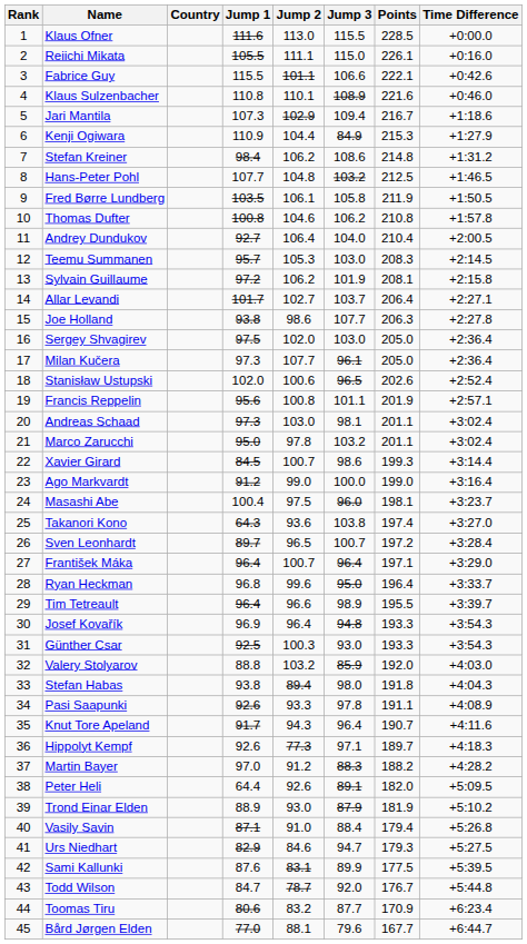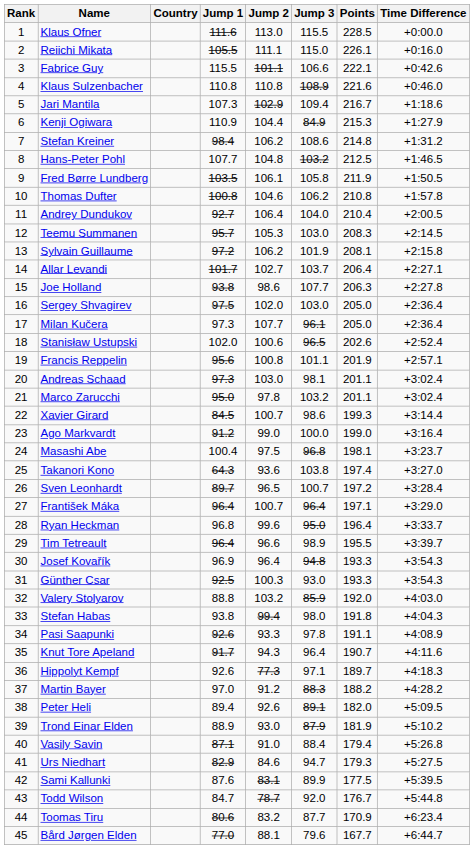 <table class="wikitable sortable" style="text-align:center">
 <tr>
 <th>Rank</th>
 <th>Name</th>
 <th>Country</th>
 <th>Jump 1</th>
 <th>Jump 2</th>
 <th>Jump 3</th>
 <th>Points</th>
 <th>Time Difference</th>
 </tr>
 <tr>
 <td>1</td>
 <td align=left><a href='#'>Klaus Ofner</a></td>
 <td align=left></td>
 <td><s>111.6</s></td>
 <td>113.0</td>
 <td>115.5</td>
 <td>228.5</td>
 <td>+0:00.0</td>
 </tr>
 <tr>
 <td>2</td>
 <td align=left><a href='#'>Reiichi Mikata</a></td>
 <td align=left></td>
 <td><s>105.5</s></td>
 <td>111.1</td>
 <td>115.0</td>
 <td>226.1</td>
 <td>+0:16.0</td>
 </tr>
 <tr>
 <td>3</td>
 <td align=left><a href='#'>Fabrice Guy</a></td>
 <td align=left></td>
 <td>115.5</td>
 <td><s>101.1</s></td>
 <td>106.6</td>
 <td>222.1</td>
 <td>+0:42.6</td>
 </tr>
 <tr>
 <td>4</td>
 <td align=left><a href='#'>Klaus Sulzenbacher</a></td>
 <td align=left></td>
 <td>110.8</td>
-<td>110.1</td>
+<td>110.8</td>
 <td><s>108.9</s></td>
 <td>221.6</td>
 <td>+0:46.0</td>
 </tr>
 <tr>
 <td>5</td>
 <td align=left><a href='#'>Jari Mantila</a></td>
 <td align=left></td>
 <td>107.3</td>
 <td><s>102.9</s></td>
 <td>109.4</td>
 <td>216.7</td>
 <td>+1:18.6</td>
 </tr>
 <tr>
 <td>6</td>
 <td align=left><a href='#'>Kenji Ogiwara</a></td>
 <td align=left></td>
 <td>110.9</td>
 <td>104.4</td>
 <td><s>84.9</s></td>
 <td>215.3</td>
 <td>+1:27.9</td>
 </tr>
 <tr>
 <td>7</td>
 <td align=left><a href='#'>Stefan Kreiner</a></td>
 <td align=left></td>
 <td><s>98.4</s></td>
 <td>106.2</td>
 <td>108.6</td>
 <td>214.8</td>
 <td>+1:31.2</td>
 </tr>
 <tr>
 <td>8</td>
 <td align=left><a href='#'>Hans-Peter Pohl</a></td>
 <td align=left></td>
 <td>107.7</td>
 <td>104.8</td>
 <td><s>103.2</s></td>
 <td>212.5</td>
 <td>+1:46.5</td>
 </tr>
 <tr>
 <td>9</td>
 <td align=left><a href='#'>Fred Børre Lundberg</a></td>
 <td align=left></td>
 <td><s>103.5</s></td>
 <td>106.1</td>
 <td>105.8</td>
 <td>211.9</td>
 <td>+1:50.5</td>
 </tr>
 <tr>
 <td>10</td>
 <td align=left><a href='#'>Thomas Dufter</a></td>
 <td align=left></td>
 <td><s>100.8</s></td>
 <td>104.6</td>
 <td>106.2</td>
 <td>210.8</td>
 <td>+1:57.8</td>
 </tr>
 <tr>
 <td>11</td>
 <td align=left><a href='#'>Andrey Dundukov</a></td>
 <td align=left></td>
 <td><s>92.7</s></td>
 <td>106.4</td>
 <td>104.0</td>
 <td>210.4</td>
 <td>+2:00.5</td>
 </tr>
 <tr>
 <td>12</td>
 <td align=left><a href='#'>Teemu Summanen</a></td>
 <td align=left></td>
 <td><s>95.7</s></td>
 <td>105.3</td>
 <td>103.0</td>
 <td>208.3</td>
 <td>+2:14.5</td>
 </tr>
 <tr>
 <td>13</td>
 <td align=left><a href='#'>Sylvain Guillaume</a></td>
 <td align=left></td>
 <td><s>97.2</s></td>
 <td>106.2</td>
 <td>101.9</td>
 <td>208.1</td>
 <td>+2:15.8</td>
 </tr>
 <tr>
 <td>14</td>
 <td align=left><a href='#'>Allar Levandi</a></td>
 <td align=left></td>
 <td><s>101.7</s></td>
 <td>102.7</td>
 <td>103.7</td>
 <td>206.4</td>
 <td>+2:27.1</td>
 </tr>
 <tr>
 <td>15</td>
 <td align=left><a href='#'>Joe Holland</a></td>
 <td align=left></td>
 <td><s>93.8</s></td>
 <td>98.6</td>
 <td>107.7</td>
 <td>206.3</td>
 <td>+2:27.8</td>
 </tr>
 <tr>
 <td>16</td>
 <td align=left><a href='#'>Sergey Shvagirev</a></td>
 <td align=left></td>
 <td><s>97.5</s></td>
 <td>102.0</td>
 <td>103.0</td>
 <td>205.0</td>
 <td>+2:36.4</td>
 </tr>
 <tr>
 <td>17</td>
 <td align=left><a href='#'>Milan Kučera</a></td>
 <td align=left></td>
 <td>97.3</td>
 <td>107.7</td>
 <td><s>96.1</s></td>
 <td>205.0</td>
 <td>+2:36.4</td>
 </tr>
 <tr>
 <td>18</td>
 <td align=left><a href='#'>Stanisław Ustupski</a></td>
 <td align=left></td>
 <td>102.0</td>
 <td>100.6</td>
 <td><s>96.5</s></td>
 <td>202.6</td>
 <td>+2:52.4</td>
 </tr>
 <tr>
 <td>19</td>
 <td align=left><a href='#'>Francis Reppelin</a></td>
 <td align=left></td>
 <td><s>95.6</s></td>
 <td>100.8</td>
 <td>101.1</td>
 <td>201.9</td>
 <td>+2:57.1</td>
 </tr>
 <tr>
 <td>20</td>
 <td align=left><a href='#'>Andreas Schaad</a></td>
 <td align=left></td>
 <td><s>97.3</s></td>
 <td>103.0</td>
 <td>98.1</td>
 <td>201.1</td>
 <td>+3:02.4</td>
 </tr>
 <tr>
 <td>21</td>
 <td align=left><a href='#'>Marco Zarucchi</a></td>
 <td align=left></td>
 <td><s>95.0</s></td>
 <td>97.8</td>
 <td>103.2</td>
 <td>201.1</td>
 <td>+3:02.4</td>
 </tr>
 <tr>
 <td>22</td>
 <td align=left><a href='#'>Xavier Girard</a></td>
 <td align=left></td>
 <td><s>84.5</s></td>
 <td>100.7</td>
 <td>98.6</td>
 <td>199.3</td>
 <td>+3:14.4</td>
 </tr>
 <tr>
 <td>23</td>
 <td align=left><a href='#'>Ago Markvardt</a></td>
 <td align=left></td>
 <td><s>91.2</s></td>
 <td>99.0</td>
 <td>100.0</td>
 <td>199.0</td>
 <td>+3:16.4</td>
 </tr>
 <tr>
 <td>24</td>
 <td align=left><a href='#'>Masashi Abe</a></td>
 <td align=left></td>
 <td>100.4</td>
 <td>97.5</td>
-<td><s>96.0</s></td>
+<td><s>96.8</s></td>
 <td>198.1</td>
 <td>+3:23.7</td>
 </tr>
 <tr>
 <td>25</td>
 <td align=left><a href='#'>Takanori Kono</a></td>
 <td align=left></td>
 <td><s>64.3</s></td>
 <td>93.6</td>
 <td>103.8</td>
 <td>197.4</td>
 <td>+3:27.0</td>
 </tr>
 <tr>
 <td>26</td>
 <td align=left><a href='#'>Sven Leonhardt</a></td>
 <td align=left></td>
 <td><s>89.7</s></td>
 <td>96.5</td>
 <td>100.7</td>
 <td>197.2</td>
 <td>+3:28.4</td>
 </tr>
 <tr>
 <td>27</td>
 <td align=left><a href='#'>František Máka</a></td>
 <td align=left></td>
 <td><s>96.4</s></td>
 <td>100.7</td>
 <td><s>96.4</s></td>
 <td>197.1</td>
 <td>+3:29.0</td>
 </tr>
 <tr>
 <td>28</td>
 <td align=left><a href='#'>Ryan Heckman</a></td>
 <td align=left></td>
 <td>96.8</td>
 <td>99.6</td>
 <td><s>95.0</s></td>
 <td>196.4</td>
 <td>+3:33.7</td>
 </tr>
 <tr>
 <td>29</td>
 <td align=left><a href='#'>Tim Tetreault</a></td>
 <td align=left></td>
 <td><s>96.4</s></td>
 <td>96.6</td>
 <td>98.9</td>
 <td>195.5</td>
 <td>+3:39.7</td>
 </tr>
 <tr>
 <td>30</td>
 <td align=left><a href='#'>Josef Kovařík</a></td>
 <td align=left></td>
 <td>96.9</td>
 <td>96.4</td>
 <td><s>94.8</s></td>
 <td>193.3</td>
 <td>+3:54.3</td>
 </tr>
 <tr>
 <td>31</td>
 <td align=left><a href='#'>Günther Csar</a></td>
 <td align=left></td>
 <td><s>92.5</s></td>
 <td>100.3</td>
 <td>93.0</td>
 <td>193.3</td>
 <td>+3:54.3</td>
 </tr>
 <tr>
 <td>32</td>
 <td align=left><a href='#'>Valery Stolyarov</a></td>
 <td align=left></td>
 <td>88.8</td>
 <td>103.2</td>
 <td><s>85.9</s></td>
 <td>192.0</td>
 <td>+4:03.0</td>
 </tr>
 <tr>
 <td>33</td>
 <td align=left><a href='#'>Stefan Habas</a></td>
 <td align=left></td>
 <td>93.8</td>
-<td><s>89.4</s></td>
+<td><s>99.4</s></td>
 <td>98.0</td>
 <td>191.8</td>
 <td>+4:04.3</td>
 </tr>
 <tr>
 <td>34</td>
 <td align=left><a href='#'>Pasi Saapunki</a></td>
 <td align=left></td>
 <td><s>92.6</s></td>
 <td>93.3</td>
 <td>97.8</td>
 <td>191.1</td>
 <td>+4:08.9</td>
 </tr>
 <tr>
 <td>35</td>
 <td align=left><a href='#'>Knut Tore Apeland</a></td>
 <td align=left></td>
 <td><s>91.7</s></td>
 <td>94.3</td>
 <td>96.4</td>
 <td>190.7</td>
 <td>+4:11.6</td>
 </tr>
 <tr>
 <td>36</td>
 <td align=left><a href='#'>Hippolyt Kempf</a></td>
 <td align=left></td>
 <td>92.6</td>
 <td><s>77.3</s></td>
 <td>97.1</td>
 <td>189.7</td>
 <td>+4:18.3</td>
 </tr>
 <tr>
 <td>37</td>
 <td align=left><a href='#'>Martin Bayer</a></td>
 <td align=left></td>
 <td>97.0</td>
 <td>91.2</td>
 <td><s>88.3</s></td>
 <td>188.2</td>
 <td>+4:28.2</td>
 </tr>
 <tr>
 <td>38</td>
 <td align=left><a href='#'>Peter Heli</a></td>
 <td align=left></td>
-<td>64.4</td>
+<td>89.4</td>
 <td>92.6</td>
 <td><s>89.1</s></td>
 <td>182.0</td>
 <td>+5:09.5</td>
 </tr>
 <tr>
 <td>39</td>
 <td align=left><a href='#'>Trond Einar Elden</a></td>
 <td align=left></td>
 <td>88.9</td>
 <td>93.0</td>
 <td><s>87.9</s></td>
 <td>181.9</td>
 <td>+5:10.2</td>
 </tr>
 <tr>
 <td>40</td>
 <td align=left><a href='#'>Vasily Savin</a></td>
 <td align=left></td>
 <td><s>87.1</s></td>
 <td>91.0</td>
 <td>88.4</td>
 <td>179.4</td>
 <td>+5:26.8</td>
 </tr>
 <tr>
 <td>41</td>
 <td align=left><a href='#'>Urs Niedhart</a></td>
 <td align=left></td>
 <td><s>82.9</s></td>
 <td>84.6</td>
 <td>94.7</td>
 <td>179.3</td>
 <td>+5:27.5</td>
 </tr>
 <tr>
 <td>42</td>
 <td align=left><a href='#'>Sami Kallunki</a></td>
 <td align=left></td>
 <td>87.6</td>
 <td><s>83.1</s></td>
 <td>89.9</td>
 <td>177.5</td>
 <td>+5:39.5</td>
 </tr>
 <tr>
 <td>43</td>
 <td align=left><a href='#'>Todd Wilson</a></td>
 <td align=left></td>
 <td>84.7</td>
 <td><s>78.7</s></td>
 <td>92.0</td>
 <td>176.7</td>
 <td>+5:44.8</td>
 </tr>
 <tr>
 <td>44</td>
 <td align=left><a href='#'>Toomas Tiru</a></td>
 <td align=left></td>
 <td><s>80.6</s></td>
 <td>83.2</td>
 <td>87.7</td>
 <td>170.9</td>
 <td>+6:23.4</td>
 </tr>
 <tr>
 <td>45</td>
 <td align=left><a href='#'>Bård Jørgen Elden</a></td>
 <td align=left></td>
 <td><s>77.0</s></td>
 <td>88.1</td>
 <td>79.6</td>
 <td>167.7</td>
 <td>+6:44.7</td>
 </tr>
 </table>
